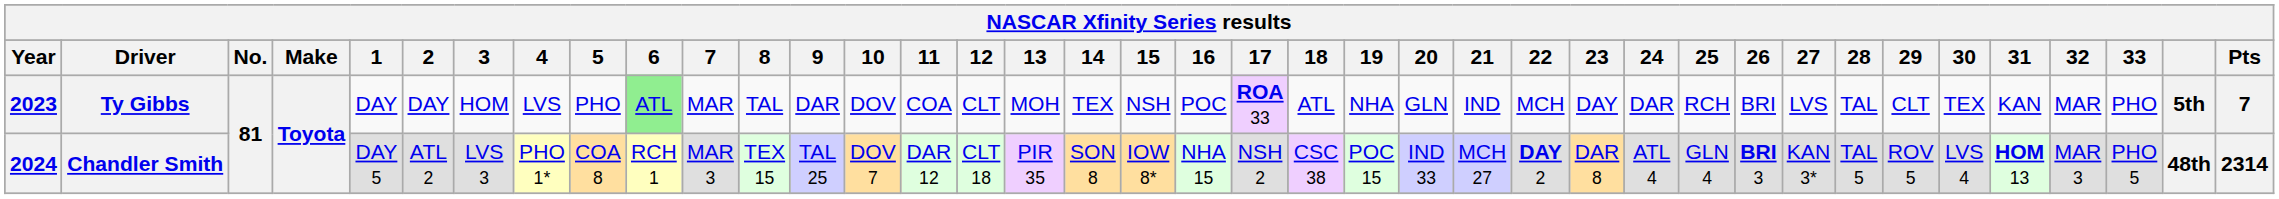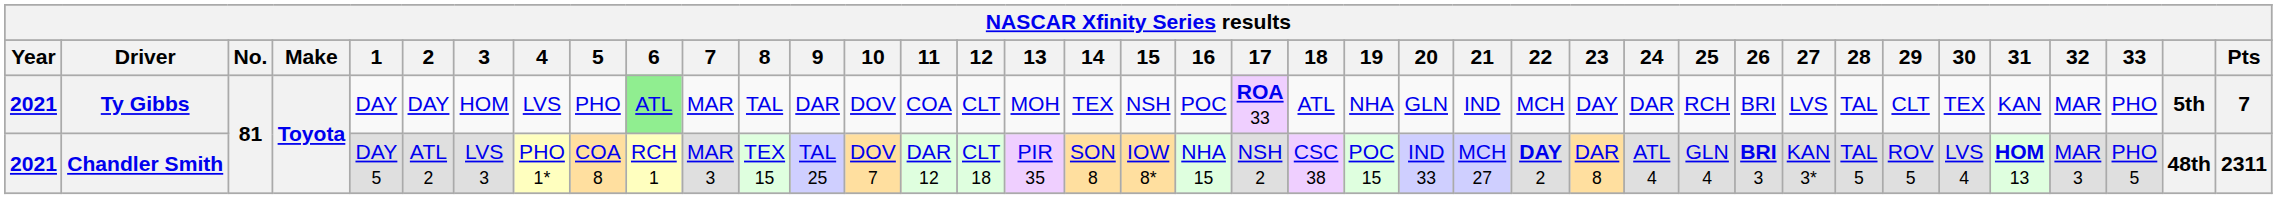 <table class="wikitable mw-collapsible mw-collapsed" style="text-align:center; font-size:75%">
 <tr>
 <th colspan="42"><a href='#'>NASCAR Xfinity Series</a> results</th>
 </tr>
 <tr>
 <th>Year</th>
 <th>Driver</th>
 <th>No.</th>
 <th>Make</th>
 <th>1</th>
 <th>2</th>
 <th>3</th>
 <th>4</th>
 <th>5</th>
 <th>6</th>
 <th>7</th>
 <th>8</th>
 <th>9</th>
 <th>10</th>
 <th>11</th>
 <th>12</th>
 <th>13</th>
 <th>14</th>
 <th>15</th>
 <th>16</th>
 <th>17</th>
 <th>18</th>
 <th>19</th>
 <th>20</th>
 <th>21</th>
 <th>22</th>
 <th>23</th>
 <th>24</th>
 <th>25</th>
 <th>26</th>
 <th>27</th>
 <th>28</th>
 <th>29</th>
 <th>30</th>
 <th>31</th>
 <th>32</th>
 <th>33</th>
 <th></th>
 <th>Pts</th>
 </tr>
 <tr>
-<th><a href='#'>2023</a></th>
+<th><a href='#'>2021</a></th>
 <th><a href='#'>Ty Gibbs</a></th>
 <th rowspan="2">81</th>
 <th rowspan="2"><a href='#'>Toyota</a></th>
 <td><a href='#'>DAY</a></td>
 <td><a href='#'>DAY</a></td>
 <td><a href='#'>HOM</a></td>
 <td><a href='#'>LVS</a></td>
 <td><a href='#'>PHO</a></td>
 <td style="background: lightgreen;"><a href='#'>ATL</a></td>
 <td><a href='#'>MAR</a></td>
 <td><a href='#'>TAL</a></td>
 <td><a href='#'>DAR</a></td>
 <td><a href='#'>DOV</a></td>
 <td><a href='#'>COA</a></td>
 <td><a href='#'>CLT</a></td>
 <td><a href='#'>MOH</a></td>
 <td><a href='#'>TEX</a></td>
 <td><a href='#'>NSH</a></td>
 <td><a href='#'>POC</a></td>
 <td style="background:#EFCFFF;"><strong><a href='#'>ROA</a></strong><br><small>33</small></td>
 <td><a href='#'>ATL</a></td>
 <td><a href='#'>NHA</a></td>
 <td><a href='#'>GLN</a></td>
 <td><a href='#'>IND</a></td>
 <td><a href='#'>MCH</a></td>
 <td><a href='#'>DAY</a></td>
 <td><a href='#'>DAR</a></td>
 <td><a href='#'>RCH</a></td>
 <td><a href='#'>BRI</a></td>
 <td><a href='#'>LVS</a></td>
 <td><a href='#'>TAL</a></td>
 <td><a href='#'>CLT</a></td>
 <td><a href='#'>TEX</a></td>
 <td><a href='#'>KAN</a></td>
 <td><a href='#'>MAR</a></td>
 <td><a href='#'>PHO</a></td>
 <th>5th</th>
 <th>7</th>
 </tr>
 <tr>
-<th><a href='#'>2024</a></th>
+<th><a href='#'>2021</a></th>
 <th><a href='#'>Chandler Smith</a></th>
 <td style="background:#DFDFDF;"><a href='#'>DAY</a><br><small>5</small></td>
 <td style="background:#DFDFDF;"><a href='#'>ATL</a><br><small>2</small></td>
 <td style="background:#DFDFDF;"><a href='#'>LVS</a><br><small>3</small></td>
 <td style="background:#FFFFBF;"><a href='#'>PHO</a><br><small>1*</small></td>
 <td style="background:#FFDF9F;"><a href='#'>COA</a><br><small>8</small></td>
 <td style="background:#FFFFBF;"><a href='#'>RCH</a><br><small>1</small></td>
 <td style="background:#DFDFDF;"><a href='#'>MAR</a><br><small>3</small></td>
 <td style="background:#DFFFDF;"><a href='#'>TEX</a><br><small>15</small></td>
 <td style="background:#CFCFFF;"><a href='#'>TAL</a><br><small>25</small></td>
 <td style="background:#FFDF9F;"><a href='#'>DOV</a><br><small>7</small></td>
 <td style="background:#DFFFDF;"><a href='#'>DAR</a><br><small>12</small></td>
 <td style="background:#DFFFDF;"><a href='#'>CLT</a><br><small>18</small></td>
 <td style="background:#EFCFFF;"><a href='#'>PIR</a><br><small>35</small></td>
 <td style="background:#FFDF9F;"><a href='#'>SON</a><br><small>8</small></td>
 <td style="background:#FFDF9F;"><a href='#'>IOW</a><br><small>8*</small></td>
 <td style="background:#DFFFDF;"><a href='#'>NHA</a><br><small>15</small></td>
 <td style="background:#DFDFDF;"><a href='#'>NSH</a><br><small>2</small></td>
 <td style="background:#EFCFFF;"><a href='#'>CSC</a><br><small>38</small></td>
 <td style="background:#DFFFDF;"><a href='#'>POC</a><br><small>15</small></td>
 <td style="background:#CFCFFF;"><a href='#'>IND</a><br><small>33</small></td>
 <td style="background:#CFCFFF;"><a href='#'>MCH</a><br><small>27</small></td>
 <td style="background:#DFDFDF;"><a href='#'><strong>DAY</strong></a><br><small>2</small></td>
 <td style="background:#FFDF9F;"><a href='#'>DAR</a><br><small>8</small></td>
 <td style="background:#DFDFDF;"><a href='#'>ATL</a><br><small>4</small></td>
 <td style="background:#DFDFDF;"><a href='#'>GLN</a><br><small>4</small></td>
 <td style="background:#DFDFDF;"><strong><a href='#'>BRI</a></strong><br><small>3</small></td>
 <td style="background:#DFDFDF;"><a href='#'>KAN</a><br><small>3*</small></td>
 <td style="background:#DFDFDF;"><a href='#'>TAL</a><br><small>5</small></td>
 <td style="background:#DFDFDF;"><a href='#'>ROV</a><br><small>5</small></td>
 <td style="background:#DFDFDF;"><a href='#'>LVS</a><br><small>4</small></td>
 <td style="background:#DFFFDF;"><strong><a href='#'>HOM</a></strong><br><small>13</small></td>
 <td style="background:#DFDFDF;"><a href='#'>MAR</a><br><small>3</small></td>
 <td style="background:#DFDFDF;"><a href='#'>PHO</a><br><small>5</small></td>
 <th>48th</th>
-<th>2314</th>
+<th>2311</th>
 </tr>
 </table>
